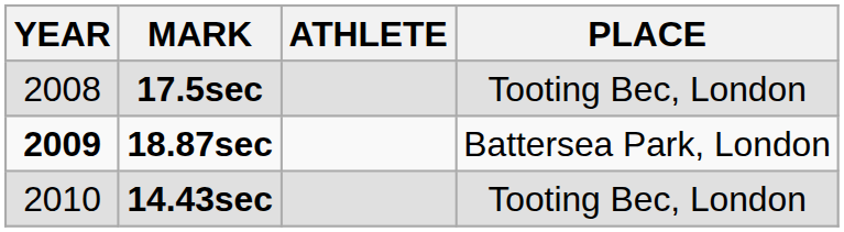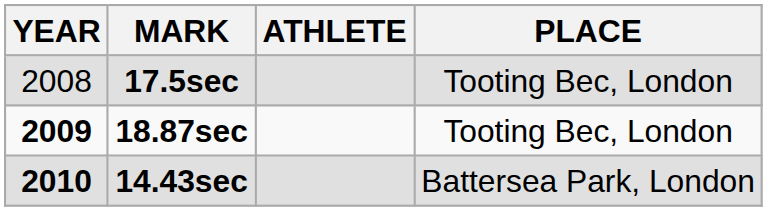 <table class="wikitable sortable" style="font-size:95%;">
 <tr>
 <th>YEAR</th>
 <th>MARK</th>
 <th align="left">ATHLETE</th>
 <th align="left">PLACE</th>
 </tr>
 <tr bgcolor="#e0e0e0">
 <td align="center">2008</td>
 <td align="center"><strong>17.5sec</strong></td>
 <td></td>
 <td align="center">Tooting Bec, London</td>
 </tr>
 <tr>
 <td align="center"><strong>2009</strong></td>
 <td align="center"><strong>18.87sec</strong></td>
 <td></td>
+<td align="center">Tooting Bec, London</td>
+</tr>
+<tr bgcolor="#e0e0e0">
+<td align="center"><strong>2010</strong></td>
+<td align="center"><strong>14.43sec</strong></td>
+<td></td>
 <td align="center">Battersea Park, London</td>
 </tr>
-<tr bgcolor="#e0e0e0">
-<td align="center">2010</td>
-<td align="center"><strong>14.43sec</strong></td>
-<td></td>
-<td align="center">Tooting Bec, London</td>
-</tr>
 </table>
